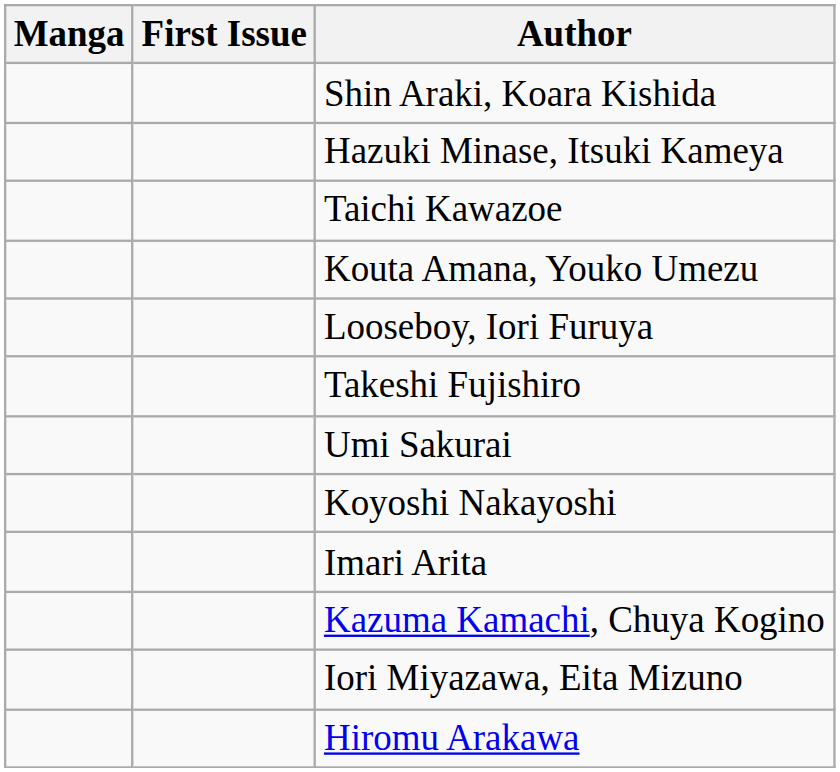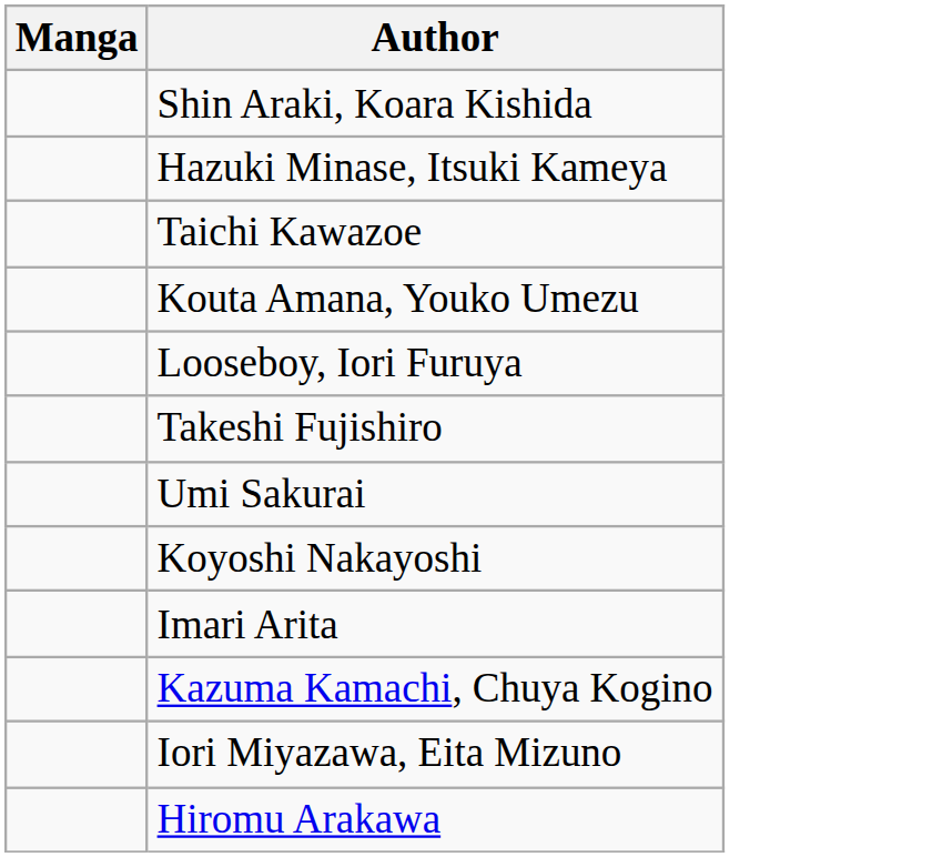 <table class="wikitable sortable">
 <tr>
 <th scope="col">Manga</th>
-<th scope="col">First Issue</th>
 <th scope="col">Author</th>
 </tr>
 <tr>
-<td></td>
 <td></td>
 <td>Shin Araki, Koara Kishida</td>
 </tr>
 <tr>
 <td></td>
-<td></td>
 <td>Hazuki Minase, Itsuki Kameya</td>
 </tr>
 <tr>
-<td></td>
 <td></td>
 <td>Taichi Kawazoe</td>
 </tr>
 <tr>
 <td></td>
-<td></td>
 <td>Kouta Amana, Youko Umezu</td>
 </tr>
 <tr>
-<td></td>
 <td></td>
 <td>Looseboy, Iori Furuya</td>
 </tr>
 <tr>
 <td></td>
-<td></td>
 <td>Takeshi Fujishiro</td>
 </tr>
 <tr>
-<td></td>
 <td></td>
 <td>Umi Sakurai</td>
 </tr>
 <tr>
 <td></td>
-<td></td>
 <td>Koyoshi Nakayoshi</td>
 </tr>
 <tr>
-<td></td>
 <td></td>
 <td>Imari Arita</td>
 </tr>
 <tr>
 <td></td>
-<td></td>
 <td><a href='#'>Kazuma Kamachi</a>, Chuya Kogino</td>
 </tr>
 <tr>
-<td></td>
 <td></td>
 <td>Iori Miyazawa, Eita Mizuno</td>
 </tr>
 <tr>
 <td></td>
-<td></td>
 <td><a href='#'>Hiromu Arakawa</a></td>
 </tr>
 </table>
